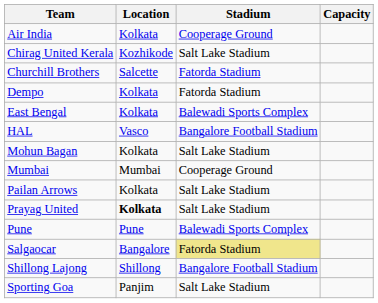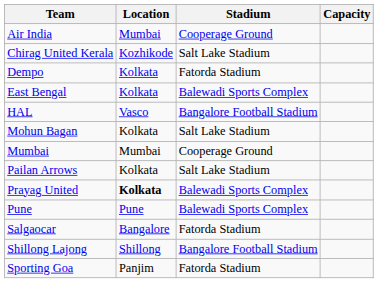 <table class="wikitable sortable">
 <tr>
 <th>Team</th>
 <th>Location</th>
 <th>Stadium</th>
 <th>Capacity</th>
 </tr>
 <tr>
 <td><a href='#'>Air India</a></td>
-<td><a href='#'>Kolkata</a></td>
+<td><a href='#'>Mumbai</a></td>
 <td><a href='#'>Cooperage Ground</a></td>
 <td align="center"></td>
 </tr>
 <tr>
 <td><a href='#'>Chirag United Kerala</a></td>
 <td><a href='#'>Kozhikode</a></td>
 <td>Salt Lake Stadium</td>
-<td align="center"></td>
-</tr>
-<tr>
-<td><a href='#'>Churchill Brothers</a></td>
-<td><a href='#'>Salcette</a></td>
-<td><a href='#'>Fatorda Stadium</a></td>
 <td align="center"></td>
 </tr>
 <tr>
 <td><a href='#'>Dempo</a></td>
 <td><a href='#'>Kolkata</a></td>
 <td>Fatorda Stadium</td>
 <td align="center"></td>
 </tr>
 <tr>
 <td><a href='#'>East Bengal</a></td>
 <td><a href='#'>Kolkata</a></td>
 <td><a href='#'>Balewadi Sports Complex</a></td>
 <td align="center"></td>
 </tr>
 <tr>
 <td><a href='#'>HAL</a></td>
 <td><a href='#'>Vasco</a></td>
 <td><a href='#'>Bangalore Football Stadium</a></td>
 <td align="center"></td>
 </tr>
 <tr>
 <td><a href='#'>Mohun Bagan</a></td>
 <td>Kolkata</td>
 <td>Salt Lake Stadium</td>
 <td align="center"></td>
 </tr>
 <tr>
 <td><a href='#'>Mumbai</a></td>
 <td>Mumbai</td>
 <td>Cooperage Ground</td>
 <td align="center"></td>
 </tr>
 <tr>
 <td><a href='#'>Pailan Arrows</a></td>
 <td>Kolkata</td>
 <td>Salt Lake Stadium</td>
 <td align="center"></td>
 </tr>
 <tr>
 <td><a href='#'>Prayag United</a></td>
 <td><strong>Kolkata</strong></td>
-<td>Salt Lake Stadium</td>
+<td><a href='#'>Balewadi Sports Complex</a></td>
 <td align="center"></td>
 </tr>
 <tr>
 <td><a href='#'>Pune</a></td>
 <td><a href='#'>Pune</a></td>
 <td><a href='#'>Balewadi Sports Complex</a></td>
 <td align="center"></td>
 </tr>
 <tr>
 <td><a href='#'>Salgaocar</a></td>
 <td><a href='#'>Bangalore</a></td>
-<td style="background: khaki;">Fatorda Stadium</td>
+<td>Fatorda Stadium</td>
 <td align="center"></td>
 </tr>
 <tr>
 <td><a href='#'>Shillong Lajong</a></td>
 <td><a href='#'>Shillong</a></td>
 <td><a href='#'>Bangalore Football Stadium</a></td>
 <td align="center"></td>
 </tr>
 <tr>
 <td><a href='#'>Sporting Goa</a></td>
 <td>Panjim</td>
-<td>Salt Lake Stadium</td>
+<td>Fatorda Stadium</td>
 <td align="center"></td>
 </tr>
 </table>
